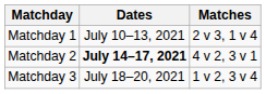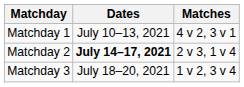 <table class="wikitable" style="text-align:center">
 <tr>
 <th>Matchday</th>
 <th>Dates</th>
 <th>Matches</th>
 </tr>
 <tr>
 <td>Matchday 1</td>
 <td>July 10–13, 2021</td>
-<td>2 v 3, 1 v 4</td>
+<td>4 v 2, 3 v 1</td>
 </tr>
 <tr>
 <td>Matchday 2</td>
 <td><strong>July 14–17, 2021</strong></td>
-<td>4 v 2, 3 v 1</td>
+<td>2 v 3, 1 v 4</td>
 </tr>
 <tr>
 <td>Matchday 3</td>
 <td>July 18–20, 2021</td>
 <td>1 v 2, 3 v 4</td>
 </tr>
 </table>
